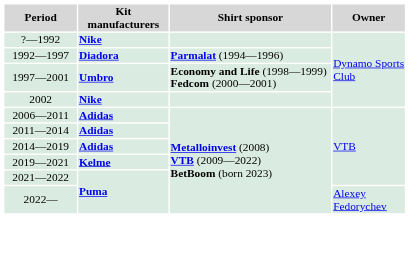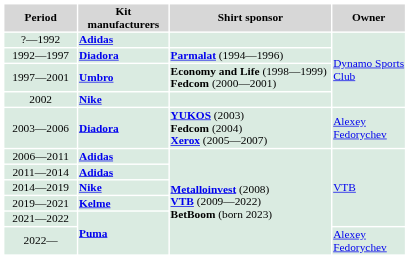 <table "standart">
 <tr align="center" bgcolor="#D7D7D7">
 <td width=100><strong>Period</strong></td>
 <td width=125><strong>Kit manufacturers</strong></td>
 <td width=225><strong>Shirt sponsor	</strong></td>
 <td width=100><strong>Owner</strong></td>
 </tr>
 <tr bgcolor="#daebe1">
 <td align="center">?—1992</td>
-<td><strong><a href='#'>Nike</a></strong></td>
+<td><strong><a href='#'>Adidas</a></strong></td>
 <td></td>
 <td rowspan="4"><a href='#'>Dynamo Sports Club</a></td>
 </tr>
 <tr bgcolor="#daebe1">
 <td align="center">1992—1997</td>
 <td><strong><a href='#'>Diadora</a></strong></td>
 <td><strong><a href='#'>Parmalat</a></strong> (1994—1996)</td>
 </tr>
 <tr bgcolor="#daebe1">
 <td align="center">1997—2001</td>
 <td><strong><a href='#'>Umbro</a></strong></td>
 <td><strong>Economy and Life</strong> (1998—1999)<br> <strong>Fedcom</strong> (2000—2001)</td>
 </tr>
 <tr bgcolor="#daebe1">
 <td align="center">2002</td>
 <td><strong><a href='#'>Nike</a></strong></td>
 <td></td>
 </tr>
 <tr bgcolor="#daebe1">
+<td align="center">2003—2006</td>
+<td><strong><a href='#'>Diadora</a></strong></td>
+<td><strong><a href='#'>YUKOS</a></strong> (2003)<br> <strong>Fedcom</strong> (2004)<br> <strong><a href='#'>Xerox</a></strong> (2005—2007)</td>
+<td><a href='#'>Alexey Fedorychev</a></td>
+</tr>
+<tr bgcolor="#daebe1">
 <td align="center">2006—2011</td>
 <td><strong><a href='#'>Adidas</a></strong></td>
 <td rowspan="6"><strong><a href='#'>Metalloinvest</a></strong> (2008)<br><strong><a href='#'>VTB</a></strong> (2009—2022)<br><strong>BetBoom</strong> (born 2023)</td>
 <td rowspan="5"><a href='#'>VTB</a></td>
 </tr>
 <tr bgcolor="#daebe1">
 <td align="center">2011—2014</td>
 <td><strong><a href='#'>Adidas</a></strong></td>
 </tr>
 <tr bgcolor="#daebe1">
 <td align="center">2014—2019</td>
-<td><strong><a href='#'>Adidas</a></strong></td>
+<td><strong><a href='#'>Nike</a></strong></td>
 </tr>
 <tr bgcolor="#daebe1">
 <td align="center">2019—2021</td>
 <td><strong><a href='#'>Kelme</a></strong></td>
 </tr>
 <tr bgcolor="#daebe1">
 <td align="center">2021—2022</td>
 <td rowspan="2"><strong><a href='#'>Puma</a></strong></td>
 </tr>
 <tr bgcolor="#daebe1">
 <td align="center">2022—</td>
 <td><a href='#'>Alexey Fedorychev</a></td>
 </tr>
 </table>
